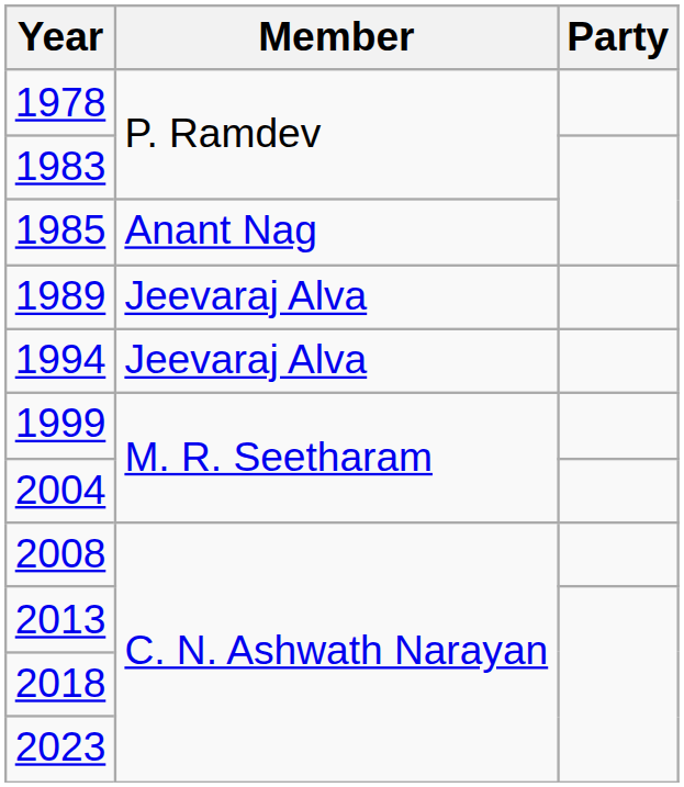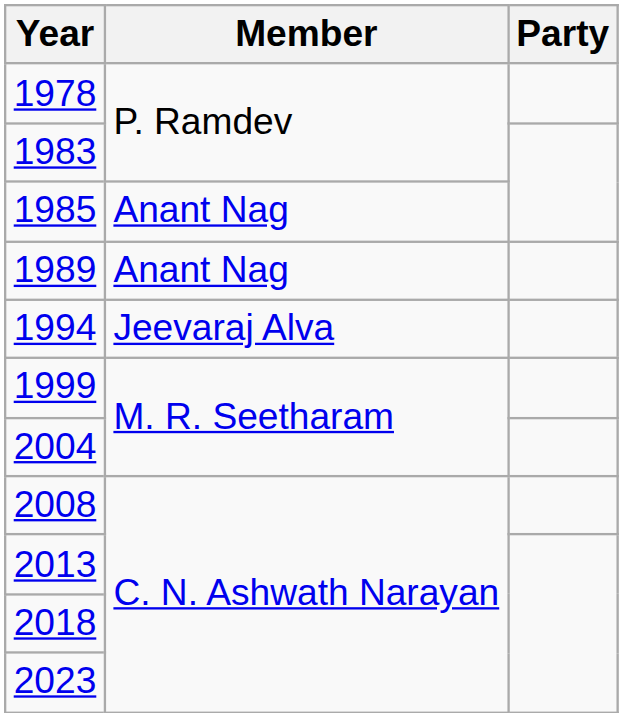 <table class="wikitable sortable">
 <tr>
 <th>Year</th>
 <th>Member</th>
 <th colspan="2">Party</th>
 </tr>
 <tr>
 <td><a href='#'>1978</a></td>
 <td rowspan="2">P. Ramdev</td>
 <td></td>
 </tr>
 <tr>
 <td><a href='#'>1983</a></td>
 </tr>
 <tr>
 <td><a href='#'>1985</a></td>
 <td><a href='#'>Anant Nag</a></td>
 </tr>
 <tr>
 <td><a href='#'>1989</a></td>
-<td><a href='#'>Jeevaraj Alva</a></td>
+<td><a href='#'>Anant Nag</a></td>
 <td></td>
 </tr>
 <tr>
 <td><a href='#'>1994</a></td>
 <td><a href='#'>Jeevaraj Alva</a></td>
 </tr>
 <tr>
 <td><a href='#'>1999</a></td>
 <td rowspan="2"><a href='#'>M. R. Seetharam</a></td>
 <td></td>
 </tr>
 <tr>
 <td><a href='#'>2004</a></td>
 </tr>
 <tr>
 <td><a href='#'>2008</a></td>
 <td rowspan="4"><a href='#'>C. N. Ashwath Narayan</a></td>
 <td></td>
 </tr>
 <tr>
 <td><a href='#'>2013</a></td>
 </tr>
 <tr>
 <td><a href='#'>2018</a></td>
 </tr>
 <tr>
 <td><a href='#'>2023</a></td>
 </tr>
 </table>
